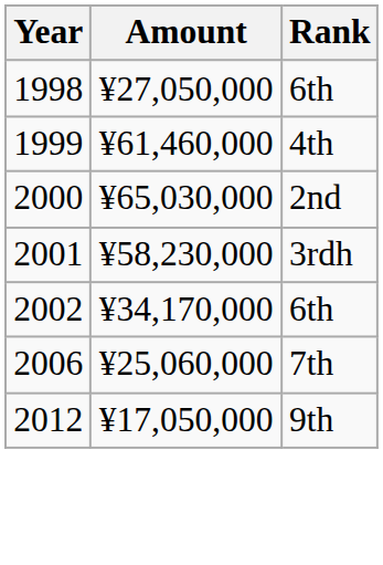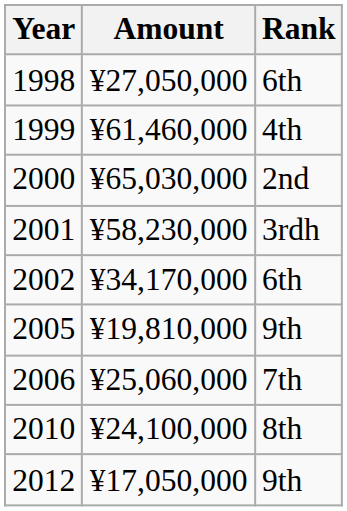 <table class="wikitable">
 <tr>
 <th>Year</th>
 <th>Amount</th>
 <th>Rank</th>
 </tr>
 <tr>
 <td>1998</td>
 <td>¥27,050,000</td>
 <td>6th</td>
 </tr>
 <tr>
 <td>1999</td>
 <td>¥61,460,000</td>
 <td>4th</td>
 </tr>
 <tr>
 <td>2000</td>
 <td>¥65,030,000</td>
 <td>2nd</td>
 </tr>
 <tr>
 <td>2001</td>
 <td>¥58,230,000</td>
 <td>3rdh</td>
 </tr>
 <tr>
 <td>2002</td>
 <td>¥34,170,000</td>
 <td>6th</td>
 </tr>
 <tr>
+<td>2005</td>
+<td>¥19,810,000</td>
+<td>9th</td>
+</tr>
+<tr>
 <td>2006</td>
 <td>¥25,060,000</td>
 <td>7th</td>
+</tr>
+<tr>
+<td>2010</td>
+<td>¥24,100,000</td>
+<td>8th</td>
 </tr>
 <tr>
 <td>2012</td>
 <td>¥17,050,000</td>
 <td>9th</td>
 </tr>
 </table>
